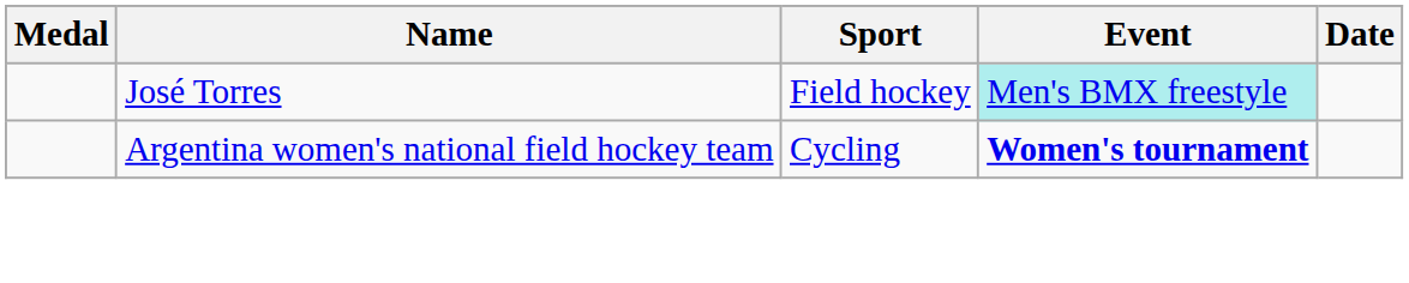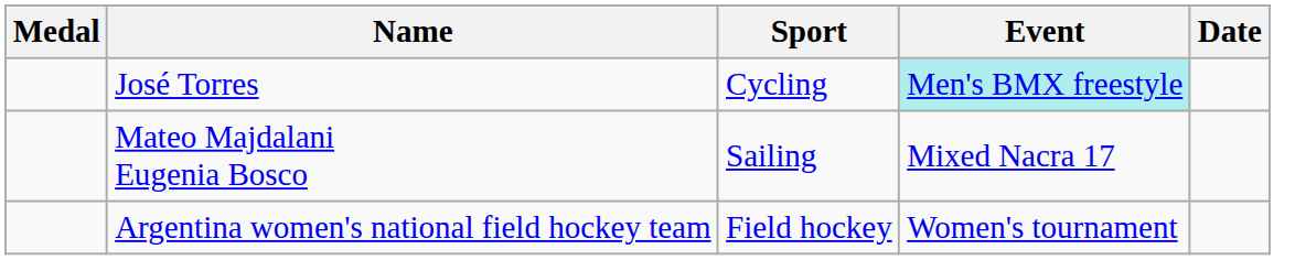 <table class="wikitable sortable" style="font-size: 95%;">
 <tr>
 <th>Medal</th>
 <th>Name</th>
 <th>Sport</th>
 <th>Event</th>
 <th>Date</th>
 </tr>
 <tr>
 <td></td>
 <td><a href='#'>José Torres</a></td>
-<td><a href='#'>Field hockey</a></td>
+<td><a href='#'>Cycling</a></td>
 <td style="background: paleturquoise;"><a href='#'>Men's BMX freestyle</a></td>
 <td></td>
 </tr>
 <tr>
 <td></td>
+<td><a href='#'>Mateo Majdalani</a><br><a href='#'>Eugenia Bosco</a></td>
+<td><a href='#'>Sailing</a></td>
+<td><a href='#'>Mixed Nacra 17</a></td>
+<td></td>
+</tr>
+<tr>
+<td></td>
 <td><a href='#'>Argentina women's national field hockey team</a> <br> </td>
-<td><a href='#'>Cycling</a></td>
-<td><strong><a href='#'>Women's tournament</a></strong></td>
+<td><a href='#'>Field hockey</a></td>
+<td><a href='#'>Women's tournament</a></td>
 <td></td>
 </tr>
 </table>
